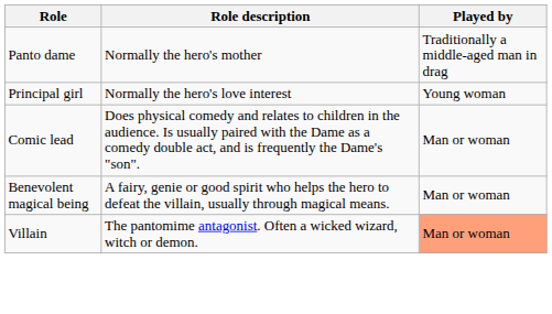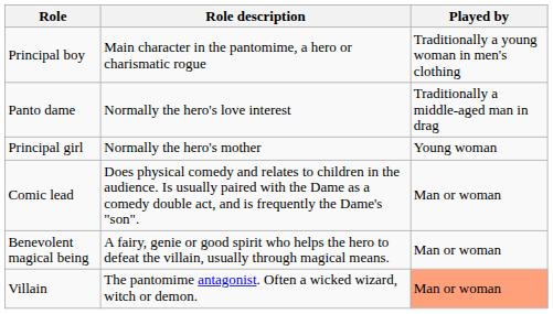 <table class="wikitable">
 <tr>
 <th>Role</th>
 <th>Role description</th>
 <th>Played by</th>
 </tr>
 <tr>
+<td>Principal boy</td>
+<td>Main character in the pantomime, a hero or charismatic rogue</td>
+<td>Traditionally a young woman in men's clothing</td>
+</tr>
+<tr>
 <td>Panto dame</td>
-<td>Normally the hero's mother</td>
+<td>Normally the hero's love interest</td>
 <td>Traditionally a middle-aged man in drag</td>
 </tr>
 <tr>
 <td>Principal girl</td>
-<td>Normally the hero's love interest</td>
+<td>Normally the hero's mother</td>
 <td>Young woman</td>
 </tr>
 <tr>
 <td>Comic lead</td>
 <td>Does physical comedy and relates to children in the audience. Is usually paired with the Dame as a comedy double act, and is frequently the Dame's "son".</td>
 <td>Man or woman</td>
 </tr>
 <tr>
 <td>Benevolent magical being</td>
 <td>A fairy, genie or good spirit who helps the hero to defeat the villain, usually through magical means.</td>
 <td>Man or woman</td>
 </tr>
 <tr>
 <td>Villain</td>
 <td>The pantomime <a href='#'>antagonist</a>. Often a wicked wizard, witch or demon.</td>
 <td style="background: lightsalmon;">Man or woman</td>
 </tr>
 </table>
